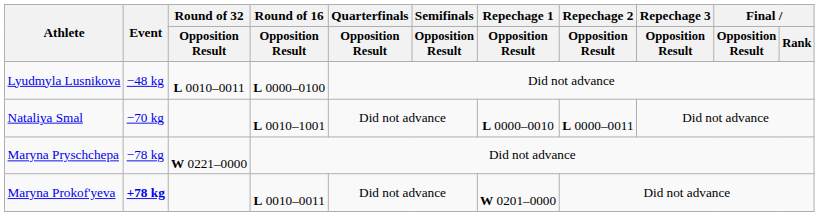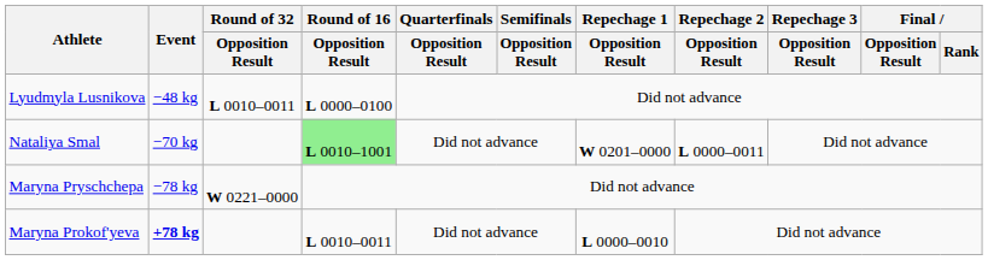 <table class="wikitable" style="font-size:90%">
 <tr>
 <th rowspan="2">Athlete</th>
 <th rowspan="2">Event</th>
 <th>Round of 32</th>
 <th>Round of 16</th>
 <th>Quarterfinals</th>
 <th>Semifinals</th>
 <th>Repechage 1</th>
 <th>Repechage 2</th>
 <th>Repechage 3</th>
 <th colspan=2>Final / </th>
 </tr>
 <tr style="font-size:95%">
 <th>Opposition<br>Result</th>
 <th>Opposition<br>Result</th>
 <th>Opposition<br>Result</th>
 <th>Opposition<br>Result</th>
 <th>Opposition<br>Result</th>
 <th>Opposition<br>Result</th>
 <th>Opposition<br>Result</th>
 <th>Opposition<br>Result</th>
 <th>Rank</th>
 </tr>
 <tr align=center>
 <td align=left><a href='#'>Lyudmyla Lusnikova</a></td>
 <td align=left><a href='#'>−48 kg</a></td>
 <td><br><strong>L</strong> 0010–0011</td>
 <td><br><strong>L</strong> 0000–0100</td>
 <td colspan=7>Did not advance</td>
 </tr>
 <tr align=center>
 <td align=left><a href='#'>Nataliya Smal</a></td>
 <td align=left><a href='#'>−70 kg</a></td>
 <td></td>
-<td><br><strong>L</strong> 0010–1001</td>
+<td style="background: lightgreen;"><br><strong>L</strong> 0010–1001</td>
 <td colspan=2>Did not advance</td>
-<td><br><strong>L</strong> 0000–0010</td>
+<td><br><strong>W</strong> 0201–0000</td>
 <td><br> <strong>L</strong> 0000–0011</td>
 <td colspan=3>Did not advance</td>
 </tr>
 <tr align=center>
 <td align=left><a href='#'>Maryna Pryschchepa</a></td>
 <td align=left><a href='#'>−78 kg</a></td>
 <td><br><strong>W</strong> 0221–0000</td>
 <td colspan=8>Did not advance</td>
 </tr>
 <tr align=center>
 <td align=left><a href='#'>Maryna Prokof'yeva</a></td>
 <td align=left><strong><a href='#'>+78 kg</a></strong></td>
 <td></td>
 <td><br><strong>L</strong> 0010–0011</td>
 <td colspan=2>Did not advance</td>
-<td><br><strong>W</strong> 0201–0000</td>
+<td><br><strong>L</strong> 0000–0010</td>
 <td colspan=4>Did not advance</td>
 </tr>
 </table>
